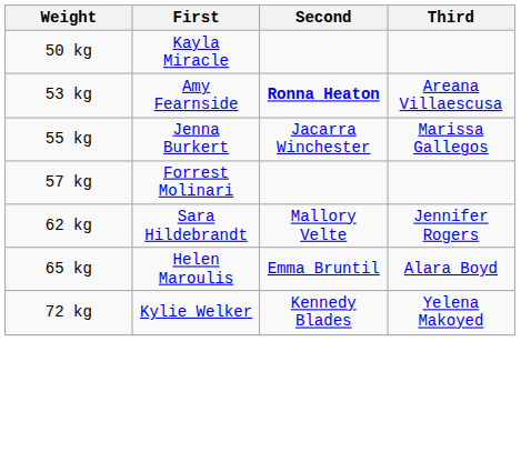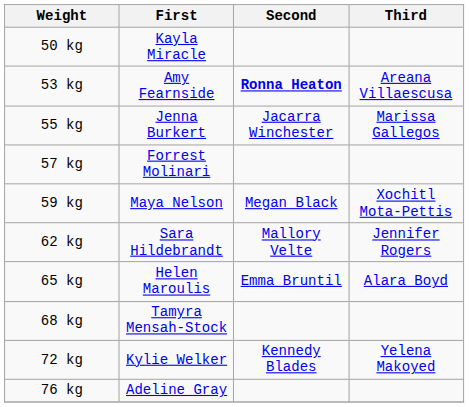 <table class="wikitable" style="text-align: center;">
 <tr>
 <th style="width:100px;">Weight</th>
 <th style="width:100px;">First</th>
 <th style="width:100px;">Second</th>
 <th style="width:100px;">Third</th>
 </tr>
 <tr>
 <td>50 kg</td>
 <td><a href='#'>Kayla Miracle</a></td>
 <td></td>
 <td></td>
 </tr>
 <tr>
 <td>53 kg</td>
 <td><a href='#'>Amy Fearnside</a></td>
 <td><strong><a href='#'>Ronna Heaton</a></strong></td>
 <td><a href='#'>Areana Villaescusa</a></td>
 </tr>
 <tr>
 <td>55 kg</td>
 <td><a href='#'>Jenna Burkert</a></td>
 <td><a href='#'>Jacarra Winchester</a></td>
 <td><a href='#'>Marissa Gallegos</a></td>
 </tr>
 <tr>
 <td>57 kg</td>
 <td><a href='#'>Forrest Molinari</a></td>
 <td></td>
 <td></td>
 </tr>
 <tr>
+<td>59 kg</td>
+<td><a href='#'>Maya Nelson</a></td>
+<td><a href='#'>Megan Black</a></td>
+<td><a href='#'>Xochitl Mota-Pettis</a></td>
+</tr>
+<tr>
 <td>62 kg</td>
 <td><a href='#'>Sara Hildebrandt</a></td>
 <td><a href='#'>Mallory Velte</a></td>
 <td><a href='#'>Jennifer Rogers</a></td>
 </tr>
 <tr>
 <td>65 kg</td>
 <td><a href='#'>Helen Maroulis</a></td>
 <td><a href='#'>Emma Bruntil</a></td>
 <td><a href='#'>Alara Boyd</a></td>
 </tr>
 <tr>
+<td>68 kg</td>
+<td><a href='#'>Tamyra Mensah-Stock</a></td>
+<td></td>
+<td></td>
+</tr>
+<tr>
 <td>72 kg</td>
 <td><a href='#'>Kylie Welker</a></td>
 <td><a href='#'>Kennedy Blades</a></td>
 <td><a href='#'>Yelena Makoyed</a></td>
 </tr>
 <tr>
+<td>76 kg</td>
+<td><a href='#'>Adeline Gray</a></td>
+<td></td>
+<td></td>
+</tr>
+<tr>
 </tr>
 </table>
